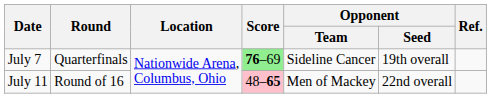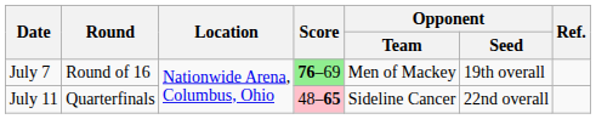 <table class="wikitable">
 <tr>
 <th rowspan=2>Date</th>
 <th rowspan=2>Round</th>
 <th rowspan=2>Location</th>
 <th rowspan=2>Score</th>
 <th colspan=2>Opponent</th>
 <th rowspan=2>Ref.</th>
 </tr>
 <tr>
 <th>Team</th>
 <th>Seed</th>
 </tr>
 <tr>
 <td>July 7</td>
-<td>Quarterfinals</td>
+<td>Round of 16</td>
 <td rowspan=2><a href='#'>Nationwide Arena</a>,<br><a href='#'>Columbus, Ohio</a></td>
 <td bgcolor=lightgreen><strong>76</strong>–69</td>
-<td>Sideline Cancer</td>
+<td>Men of Mackey</td>
 <td>19th overall</td>
 <td></td>
 </tr>
 <tr>
 <td>July 11</td>
-<td>Round of 16</td>
+<td>Quarterfinals</td>
 <td bgcolor=pink>48–<strong>65</strong></td>
-<td>Men of Mackey</td>
+<td>Sideline Cancer</td>
 <td>22nd overall</td>
 <td></td>
 </tr>
 </table>
